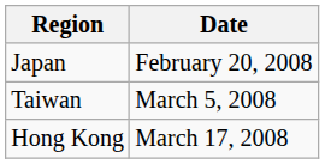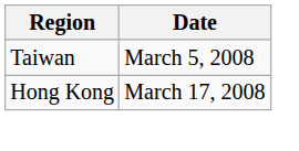 <table class="wikitable">
 <tr>
 <th>Region</th>
 <th>Date</th>
-</tr>
-<tr>
-<td>Japan</td>
-<td>February 20, 2008</td>
 </tr>
 <tr>
 <td>Taiwan</td>
 <td>March 5, 2008</td>
 </tr>
 <tr>
 <td>Hong Kong</td>
 <td>March 17, 2008</td>
 </tr>
 </table>
